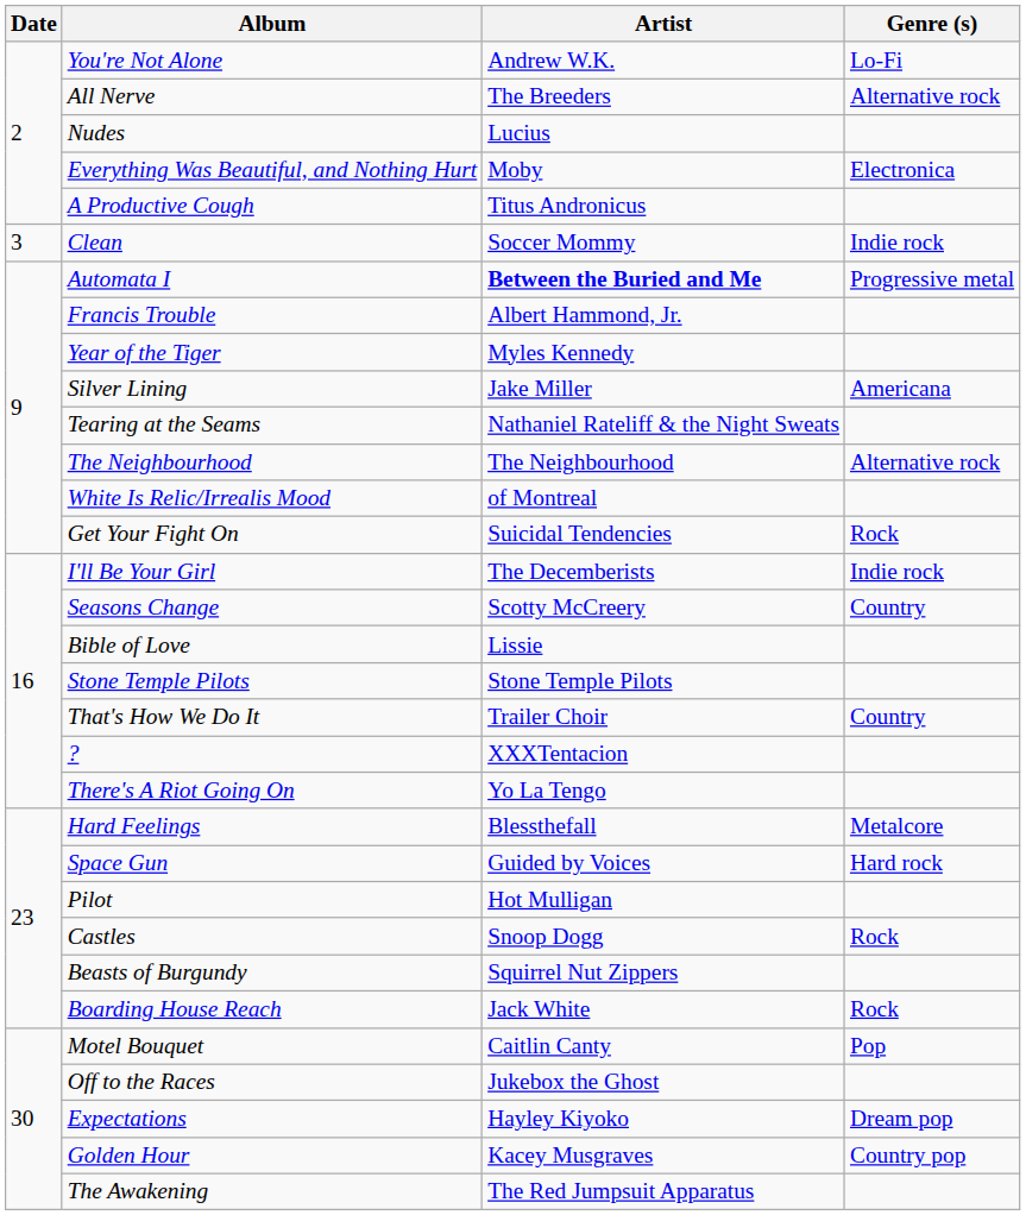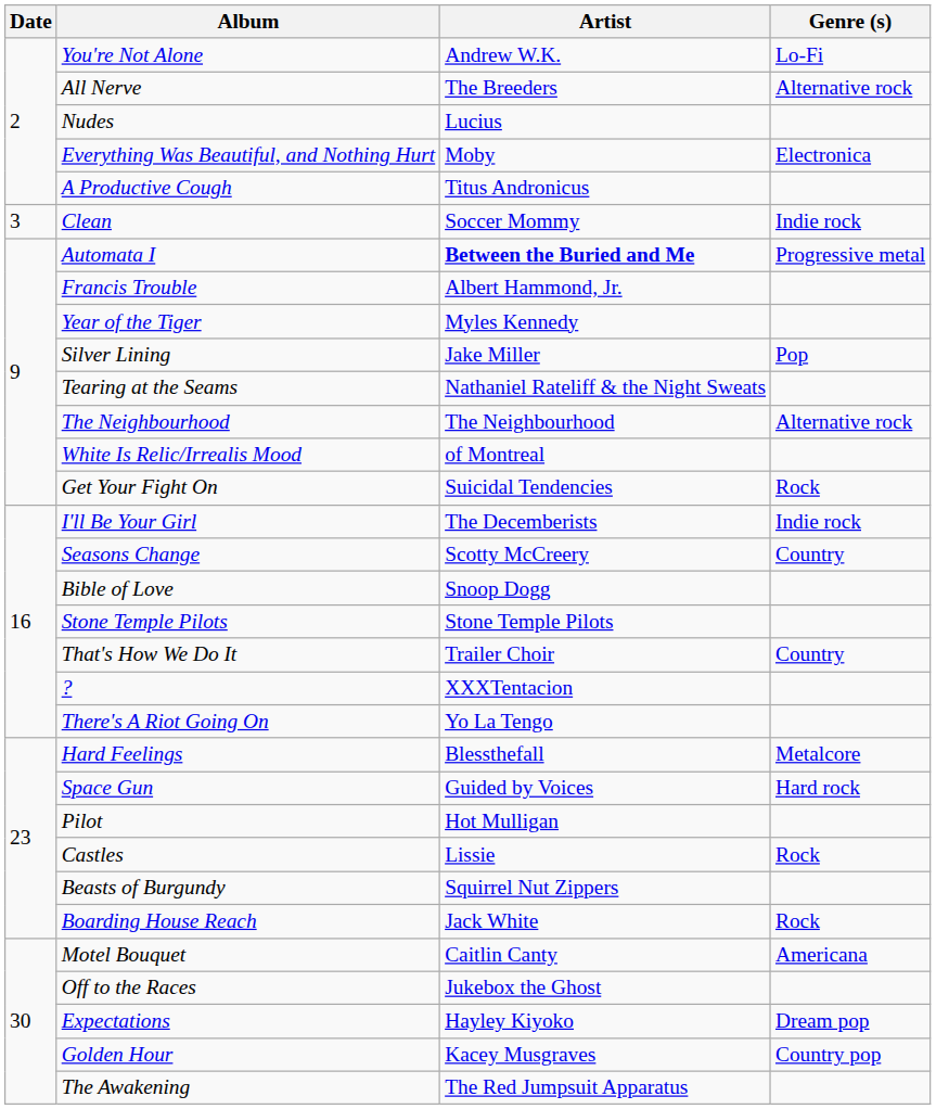 <table class="wikitable">
 <tr>
 <th>Date</th>
 <th>Album</th>
 <th>Artist</th>
 <th>Genre (s)</th>
 </tr>
 <tr>
 <td rowspan="5">2</td>
 <td><em><a href='#'>You're Not Alone</a></em></td>
 <td><a href='#'>Andrew W.K.</a></td>
 <td><a href='#'>Lo-Fi</a></td>
 </tr>
 <tr>
 <td><em>All Nerve</em></td>
 <td><a href='#'>The Breeders</a></td>
 <td><a href='#'>Alternative rock</a></td>
 </tr>
 <tr>
 <td><em>Nudes</em></td>
 <td><a href='#'>Lucius</a></td>
 <td></td>
 </tr>
 <tr>
 <td><em><a href='#'>Everything Was Beautiful, and Nothing Hurt</a></em></td>
 <td><a href='#'>Moby</a></td>
 <td><a href='#'>Electronica</a></td>
 </tr>
 <tr>
 <td><em><a href='#'>A Productive Cough</a></em></td>
 <td><a href='#'>Titus Andronicus</a></td>
 <td></td>
 </tr>
 <tr>
 <td>3</td>
 <td><em><a href='#'>Clean</a></em></td>
 <td><a href='#'>Soccer Mommy</a></td>
 <td><a href='#'>Indie rock</a></td>
 </tr>
 <tr>
 <td rowspan="8">9</td>
 <td><em><a href='#'>Automata I</a></em></td>
 <td><strong><a href='#'>Between the Buried and Me</a></strong></td>
 <td><a href='#'>Progressive metal</a></td>
 </tr>
 <tr>
 <td><em><a href='#'>Francis Trouble</a></em></td>
 <td><a href='#'>Albert Hammond, Jr.</a></td>
 <td></td>
 </tr>
 <tr>
 <td><em><a href='#'>Year of the Tiger</a></em></td>
 <td><a href='#'>Myles Kennedy</a></td>
 <td></td>
 </tr>
 <tr>
 <td><em>Silver Lining</em></td>
 <td><a href='#'>Jake Miller</a></td>
-<td><a href='#'>Americana</a></td>
+<td><a href='#'>Pop</a></td>
 </tr>
 <tr>
 <td><em>Tearing at the Seams</em></td>
 <td><a href='#'>Nathaniel Rateliff & the Night Sweats</a></td>
 <td></td>
 </tr>
 <tr>
 <td><em><a href='#'>The Neighbourhood</a></em></td>
 <td><a href='#'>The Neighbourhood</a></td>
 <td><a href='#'>Alternative rock</a></td>
 </tr>
 <tr>
 <td><em><a href='#'>White Is Relic/Irrealis Mood</a></em></td>
 <td><a href='#'>of Montreal</a></td>
 <td></td>
 </tr>
 <tr>
 <td><em>Get Your Fight On</em></td>
 <td><a href='#'>Suicidal Tendencies</a></td>
 <td><a href='#'>Rock</a></td>
 </tr>
 <tr>
 <td rowspan="7">16</td>
 <td><em><a href='#'>I'll Be Your Girl</a></em></td>
 <td><a href='#'>The Decemberists</a></td>
 <td><a href='#'>Indie rock</a></td>
 </tr>
 <tr>
 <td><em><a href='#'>Seasons Change</a></em></td>
 <td><a href='#'>Scotty McCreery</a></td>
 <td><a href='#'>Country</a></td>
 </tr>
 <tr>
 <td><em>Bible of Love</em></td>
-<td><a href='#'>Lissie</a></td>
+<td><a href='#'>Snoop Dogg</a></td>
 <td></td>
 </tr>
 <tr>
 <td><em><a href='#'>Stone Temple Pilots</a></em></td>
 <td><a href='#'>Stone Temple Pilots</a></td>
 <td></td>
 </tr>
 <tr>
 <td><em>That's How We Do It</em></td>
 <td><a href='#'>Trailer Choir</a></td>
 <td><a href='#'>Country</a></td>
 </tr>
 <tr>
 <td><em><a href='#'>?</a></em></td>
 <td><a href='#'>XXXTentacion</a></td>
 <td></td>
 </tr>
 <tr>
 <td><em><a href='#'>There's A Riot Going On</a></em></td>
 <td><a href='#'>Yo La Tengo</a></td>
 <td></td>
 </tr>
 <tr>
 <td rowspan="6">23</td>
 <td><em><a href='#'>Hard Feelings</a></em></td>
 <td><a href='#'>Blessthefall</a></td>
 <td><a href='#'>Metalcore</a></td>
 </tr>
 <tr>
 <td><em><a href='#'>Space Gun</a></em></td>
 <td><a href='#'>Guided by Voices</a></td>
 <td><a href='#'>Hard rock</a></td>
 </tr>
 <tr>
 <td><em>Pilot</em></td>
 <td><a href='#'>Hot Mulligan</a></td>
 <td></td>
 </tr>
 <tr>
 <td><em>Castles</em></td>
-<td><a href='#'>Snoop Dogg</a></td>
+<td><a href='#'>Lissie</a></td>
 <td><a href='#'>Rock</a></td>
 </tr>
 <tr>
 <td><em>Beasts of Burgundy</em></td>
 <td><a href='#'>Squirrel Nut Zippers</a></td>
 <td></td>
 </tr>
 <tr>
 <td><em><a href='#'>Boarding House Reach</a></em></td>
 <td><a href='#'>Jack White</a></td>
 <td><a href='#'>Rock</a></td>
 </tr>
 <tr>
 <td rowspan="5">30</td>
 <td><em>Motel Bouquet</em></td>
 <td><a href='#'>Caitlin Canty</a></td>
-<td><a href='#'>Pop</a></td>
+<td><a href='#'>Americana</a></td>
 </tr>
 <tr>
 <td><em>Off to the Races</em></td>
 <td><a href='#'>Jukebox the Ghost</a></td>
 <td></td>
 </tr>
 <tr>
 <td><em><a href='#'>Expectations</a></em></td>
 <td><a href='#'>Hayley Kiyoko</a></td>
 <td><a href='#'>Dream pop</a></td>
 </tr>
 <tr>
 <td><em><a href='#'>Golden Hour</a></em></td>
 <td><a href='#'>Kacey Musgraves</a></td>
 <td><a href='#'>Country pop</a></td>
 </tr>
 <tr>
 <td><em>The Awakening</em></td>
 <td><a href='#'>The Red Jumpsuit Apparatus</a></td>
 <td></td>
 </tr>
 </table>
